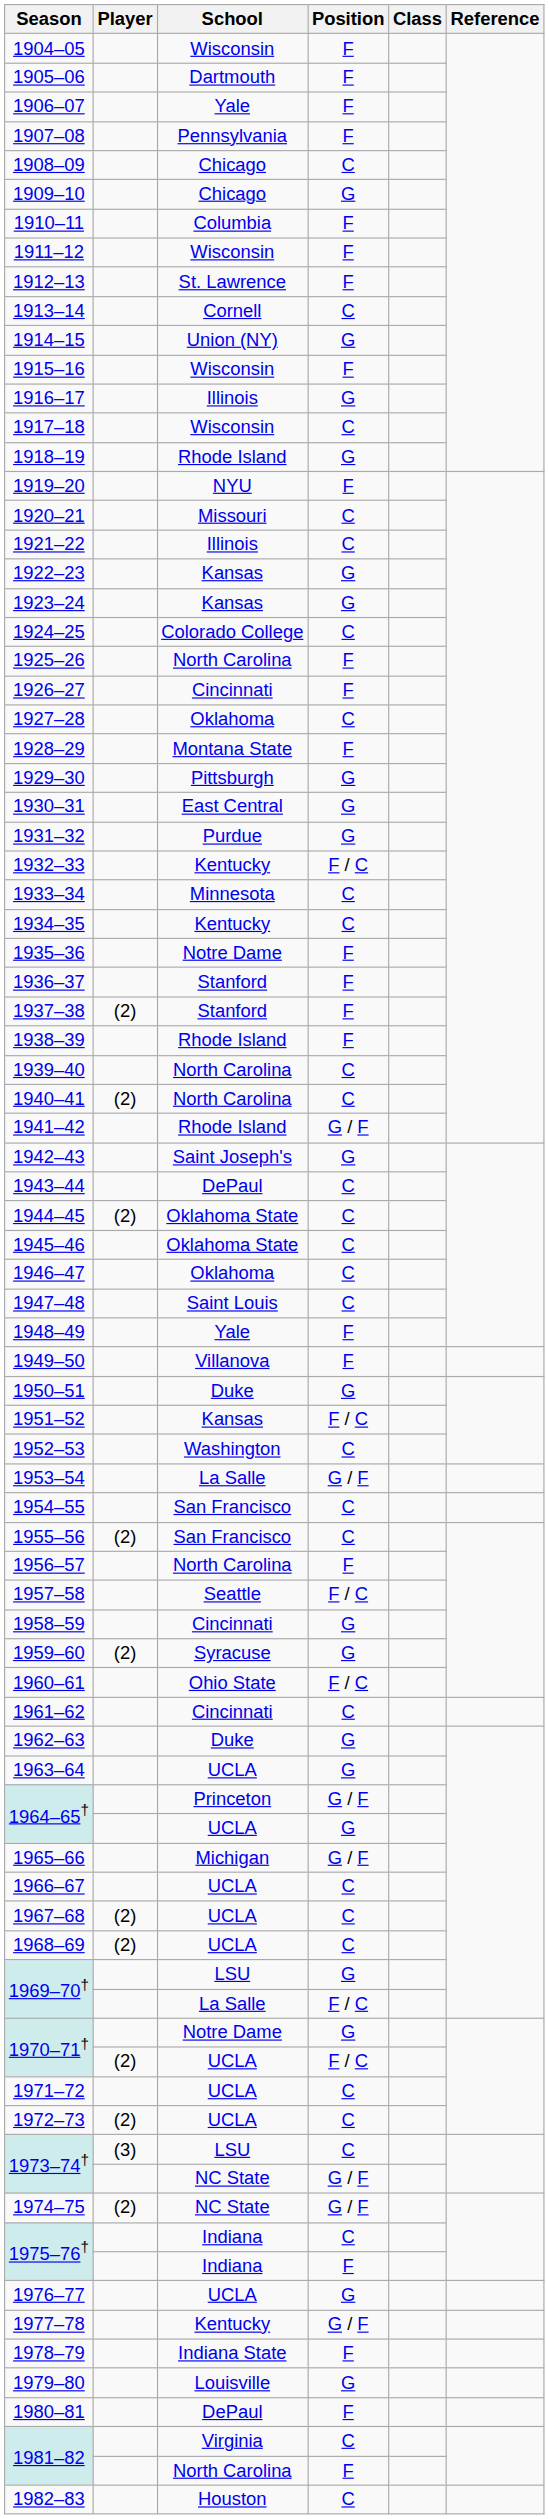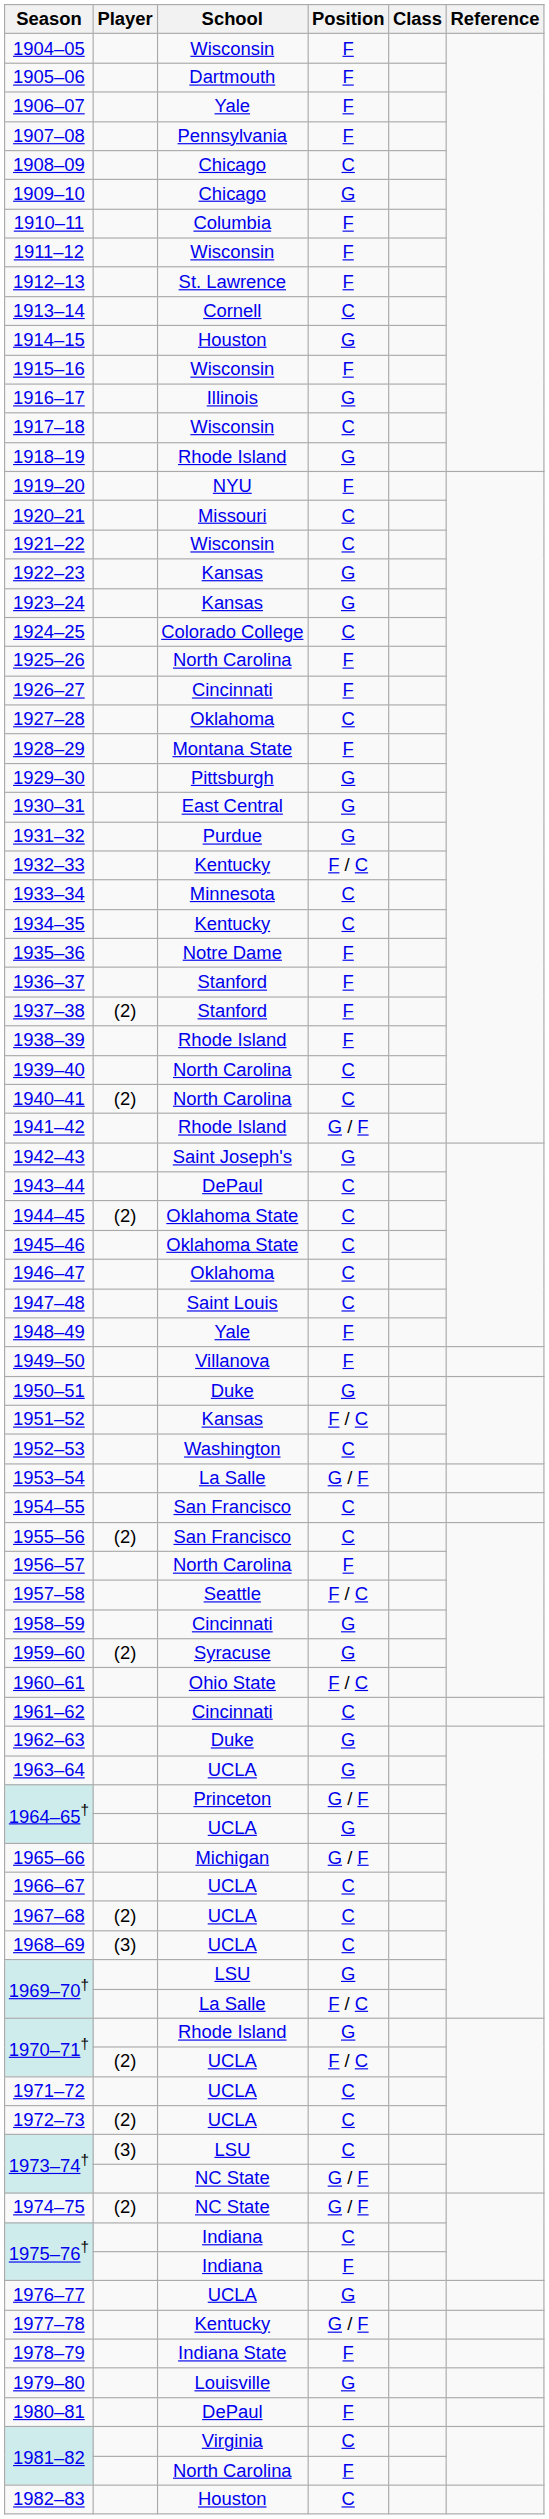 <table class="wikitable sortable" style="text-align:center;">
 <tr>
 <th>Season</th>
 <th>Player</th>
 <th>School</th>
 <th>Position</th>
 <th>Class</th>
 <th class="unsortable">Reference</th>
 </tr>
 <tr>
 <td><a href='#'>1904–05</a></td>
 <td></td>
 <td><a href='#'>Wisconsin</a></td>
 <td><a href='#'>F</a></td>
 <td></td>
 <td rowspan=15></td>
 </tr>
 <tr>
 <td><a href='#'>1905–06</a></td>
 <td></td>
 <td><a href='#'>Dartmouth</a></td>
 <td><a href='#'>F</a></td>
 <td></td>
 </tr>
 <tr>
 <td><a href='#'>1906–07</a></td>
 <td></td>
 <td><a href='#'>Yale</a></td>
 <td><a href='#'>F</a></td>
 <td></td>
 </tr>
 <tr>
 <td><a href='#'>1907–08</a></td>
 <td></td>
 <td><a href='#'>Pennsylvania</a></td>
 <td><a href='#'>F</a></td>
 <td></td>
 </tr>
 <tr>
 <td><a href='#'>1908–09</a></td>
 <td></td>
 <td><a href='#'>Chicago</a></td>
 <td><a href='#'>C</a></td>
 <td></td>
 </tr>
 <tr>
 <td><a href='#'>1909–10</a></td>
 <td></td>
 <td><a href='#'>Chicago</a></td>
 <td><a href='#'>G</a></td>
 <td></td>
 </tr>
 <tr>
 <td><a href='#'>1910–11</a></td>
 <td></td>
 <td><a href='#'>Columbia</a></td>
 <td><a href='#'>F</a></td>
 <td></td>
 </tr>
 <tr>
 <td><a href='#'>1911–12</a></td>
 <td></td>
 <td><a href='#'>Wisconsin</a></td>
 <td><a href='#'>F</a></td>
 <td></td>
 </tr>
 <tr>
 <td><a href='#'>1912–13</a></td>
 <td></td>
 <td><a href='#'>St. Lawrence</a></td>
 <td><a href='#'>F</a></td>
 <td></td>
 </tr>
 <tr>
 <td><a href='#'>1913–14</a></td>
 <td></td>
 <td><a href='#'>Cornell</a></td>
 <td><a href='#'>C</a></td>
 <td></td>
 </tr>
 <tr>
 <td><a href='#'>1914–15</a></td>
 <td></td>
-<td><a href='#'>Union (NY)</a></td>
+<td><a href='#'>Houston</a></td>
 <td><a href='#'>G</a></td>
 <td></td>
 </tr>
 <tr>
 <td><a href='#'>1915–16</a></td>
 <td></td>
 <td><a href='#'>Wisconsin</a></td>
 <td><a href='#'>F</a></td>
 <td></td>
 </tr>
 <tr>
 <td><a href='#'>1916–17</a></td>
 <td></td>
 <td><a href='#'>Illinois</a></td>
 <td><a href='#'>G</a></td>
 <td></td>
 </tr>
 <tr>
 <td><a href='#'>1917–18</a></td>
 <td></td>
 <td><a href='#'>Wisconsin</a></td>
 <td><a href='#'>C</a></td>
 <td></td>
 </tr>
 <tr>
 <td><a href='#'>1918–19</a></td>
 <td></td>
 <td><a href='#'>Rhode Island</a></td>
 <td><a href='#'>G</a></td>
 <td></td>
 </tr>
 <tr>
 <td><a href='#'>1919–20</a></td>
 <td></td>
 <td><a href='#'>NYU</a></td>
 <td><a href='#'>F</a></td>
 <td></td>
 <td rowspan=23></td>
 </tr>
 <tr>
 <td><a href='#'>1920–21</a></td>
 <td></td>
 <td><a href='#'>Missouri</a></td>
 <td><a href='#'>C</a></td>
 <td></td>
 </tr>
 <tr>
 <td><a href='#'>1921–22</a></td>
 <td></td>
-<td><a href='#'>Illinois</a></td>
+<td><a href='#'>Wisconsin</a></td>
 <td><a href='#'>C</a></td>
 <td></td>
 </tr>
 <tr>
 <td><a href='#'>1922–23</a></td>
 <td></td>
 <td><a href='#'>Kansas</a></td>
 <td><a href='#'>G</a></td>
 <td></td>
 </tr>
 <tr>
 <td><a href='#'>1923–24</a></td>
 <td></td>
 <td><a href='#'>Kansas</a></td>
 <td><a href='#'>G</a></td>
 <td></td>
 </tr>
 <tr>
 <td><a href='#'>1924–25</a></td>
 <td></td>
 <td><a href='#'>Colorado College</a></td>
 <td><a href='#'>C</a></td>
 <td></td>
 </tr>
 <tr>
 <td><a href='#'>1925–26</a></td>
 <td></td>
 <td><a href='#'>North Carolina</a></td>
 <td><a href='#'>F</a></td>
 <td></td>
 </tr>
 <tr>
 <td><a href='#'>1926–27</a></td>
 <td></td>
 <td><a href='#'>Cincinnati</a></td>
 <td><a href='#'>F</a></td>
 <td></td>
 </tr>
 <tr>
 <td><a href='#'>1927–28</a></td>
 <td></td>
 <td><a href='#'>Oklahoma</a></td>
 <td><a href='#'>C</a></td>
 <td></td>
 </tr>
 <tr>
 <td><a href='#'>1928–29</a></td>
 <td></td>
 <td><a href='#'>Montana State</a></td>
 <td><a href='#'>F</a></td>
 <td></td>
 </tr>
 <tr>
 <td><a href='#'>1929–30</a></td>
 <td></td>
 <td><a href='#'>Pittsburgh</a></td>
 <td><a href='#'>G</a></td>
 <td></td>
 </tr>
 <tr>
 <td><a href='#'>1930–31</a></td>
 <td></td>
 <td><a href='#'>East Central</a></td>
 <td><a href='#'>G</a></td>
 <td></td>
 </tr>
 <tr>
 <td><a href='#'>1931–32</a></td>
 <td></td>
 <td><a href='#'>Purdue</a></td>
 <td><a href='#'>G</a></td>
 <td></td>
 </tr>
 <tr>
 <td><a href='#'>1932–33</a></td>
 <td></td>
 <td><a href='#'>Kentucky</a></td>
 <td><a href='#'>F</a> / <a href='#'>C</a></td>
 <td></td>
 </tr>
 <tr>
 <td><a href='#'>1933–34</a></td>
 <td></td>
 <td><a href='#'>Minnesota</a></td>
 <td><a href='#'>C</a></td>
 <td></td>
 </tr>
 <tr>
 <td><a href='#'>1934–35</a></td>
 <td></td>
 <td><a href='#'>Kentucky</a></td>
 <td><a href='#'>C</a></td>
 <td></td>
 </tr>
 <tr>
 <td><a href='#'>1935–36</a></td>
 <td></td>
 <td><a href='#'>Notre Dame</a></td>
 <td><a href='#'>F</a></td>
 <td></td>
 </tr>
 <tr>
 <td><a href='#'>1936–37</a></td>
 <td></td>
 <td><a href='#'>Stanford</a></td>
 <td><a href='#'>F</a></td>
 <td></td>
 </tr>
 <tr>
 <td><a href='#'>1937–38</a></td>
 <td> (2)</td>
 <td><a href='#'>Stanford</a></td>
 <td><a href='#'>F</a></td>
 <td></td>
 </tr>
 <tr>
 <td><a href='#'>1938–39</a></td>
 <td></td>
 <td><a href='#'>Rhode Island</a></td>
 <td><a href='#'>F</a></td>
 <td></td>
 </tr>
 <tr>
 <td><a href='#'>1939–40</a></td>
 <td></td>
 <td><a href='#'>North Carolina</a></td>
 <td><a href='#'>C</a></td>
 <td></td>
 </tr>
 <tr>
 <td><a href='#'>1940–41</a></td>
 <td> (2)</td>
 <td><a href='#'>North Carolina</a></td>
 <td><a href='#'>C</a></td>
 <td></td>
 </tr>
 <tr>
 <td><a href='#'>1941–42</a></td>
 <td></td>
 <td><a href='#'>Rhode Island</a></td>
 <td><a href='#'>G</a> / <a href='#'>F</a></td>
 <td></td>
 </tr>
 <tr>
 <td><a href='#'>1942–43</a></td>
 <td></td>
 <td><a href='#'>Saint Joseph's</a></td>
 <td><a href='#'>G</a></td>
 <td></td>
 <td rowspan=7></td>
 </tr>
 <tr>
 <td><a href='#'>1943–44</a></td>
 <td></td>
 <td><a href='#'>DePaul</a></td>
 <td><a href='#'>C</a></td>
 <td></td>
 </tr>
 <tr>
 <td><a href='#'>1944–45</a></td>
 <td> (2)</td>
 <td><a href='#'>Oklahoma State</a></td>
 <td><a href='#'>C</a></td>
 <td></td>
 </tr>
 <tr>
 <td><a href='#'>1945–46</a></td>
 <td></td>
 <td><a href='#'>Oklahoma State</a></td>
 <td><a href='#'>C</a></td>
 <td></td>
 </tr>
 <tr>
 <td><a href='#'>1946–47</a></td>
 <td></td>
 <td><a href='#'>Oklahoma</a></td>
 <td><a href='#'>C</a></td>
 <td></td>
 </tr>
 <tr>
 <td><a href='#'>1947–48</a></td>
 <td></td>
 <td><a href='#'>Saint Louis</a></td>
 <td><a href='#'>C</a></td>
 <td></td>
 </tr>
 <tr>
 <td><a href='#'>1948–49</a></td>
 <td></td>
 <td><a href='#'>Yale</a></td>
 <td><a href='#'>F</a></td>
 <td></td>
 </tr>
 <tr>
 <td><a href='#'>1949–50</a></td>
 <td></td>
 <td><a href='#'>Villanova</a></td>
 <td><a href='#'>F</a></td>
 <td></td>
 <td></td>
 </tr>
 <tr>
 <td><a href='#'>1950–51</a></td>
 <td></td>
 <td><a href='#'>Duke</a></td>
 <td><a href='#'>G</a></td>
 <td></td>
 <td rowspan=3></td>
 </tr>
 <tr>
 <td><a href='#'>1951–52</a></td>
 <td></td>
 <td><a href='#'>Kansas</a></td>
 <td><a href='#'>F</a> / <a href='#'>C</a></td>
 <td></td>
 </tr>
 <tr>
 <td><a href='#'>1952–53</a></td>
 <td></td>
 <td><a href='#'>Washington</a></td>
 <td><a href='#'>C</a></td>
 <td></td>
 </tr>
 <tr>
 <td><a href='#'>1953–54</a></td>
 <td></td>
 <td><a href='#'>La Salle</a></td>
 <td><a href='#'>G</a> / <a href='#'>F</a></td>
 <td></td>
 <td></td>
 </tr>
 <tr>
 <td><a href='#'>1954–55</a></td>
 <td></td>
 <td><a href='#'>San Francisco</a></td>
 <td><a href='#'>C</a></td>
 <td></td>
 <td></td>
 </tr>
 <tr>
 <td><a href='#'>1955–56</a></td>
 <td> (2)</td>
 <td><a href='#'>San Francisco</a></td>
 <td><a href='#'>C</a></td>
 <td></td>
 <td rowspan=6></td>
 </tr>
 <tr>
 <td><a href='#'>1956–57</a></td>
 <td></td>
 <td><a href='#'>North Carolina</a></td>
 <td><a href='#'>F</a></td>
 <td></td>
 </tr>
 <tr>
 <td><a href='#'>1957–58</a></td>
 <td></td>
 <td><a href='#'>Seattle</a></td>
 <td><a href='#'>F</a> / <a href='#'>C</a></td>
 <td></td>
 </tr>
 <tr>
 <td><a href='#'>1958–59</a></td>
 <td></td>
 <td><a href='#'>Cincinnati</a></td>
 <td><a href='#'>G</a></td>
 <td></td>
 </tr>
 <tr>
 <td><a href='#'>1959–60</a></td>
 <td> (2)</td>
 <td><a href='#'>Syracuse</a></td>
 <td><a href='#'>G</a></td>
 <td></td>
 </tr>
 <tr>
 <td><a href='#'>1960–61</a></td>
 <td></td>
 <td><a href='#'>Ohio State</a></td>
 <td><a href='#'>F</a> / <a href='#'>C</a></td>
 <td></td>
 </tr>
 <tr>
 <td><a href='#'>1961–62</a></td>
 <td></td>
 <td><a href='#'>Cincinnati</a></td>
 <td><a href='#'>C</a></td>
 <td></td>
 <td></td>
 </tr>
 <tr>
 <td><a href='#'>1962–63</a></td>
 <td></td>
 <td><a href='#'>Duke</a></td>
 <td><a href='#'>G</a></td>
 <td></td>
 <td rowspan=10></td>
 </tr>
 <tr>
 <td><a href='#'>1963–64</a></td>
 <td></td>
 <td><a href='#'>UCLA</a></td>
 <td><a href='#'>G</a></td>
 <td></td>
 </tr>
 <tr>
 <td align="center" style="background-color:#CFECEC;" rowspan=2><a href='#'>1964–65</a><sup>†</sup></td>
 <td></td>
 <td><a href='#'>Princeton</a></td>
 <td><a href='#'>G</a> / <a href='#'>F</a></td>
 <td></td>
 </tr>
 <tr>
 <td></td>
 <td><a href='#'>UCLA</a></td>
 <td><a href='#'>G</a></td>
 <td></td>
 </tr>
 <tr>
 <td><a href='#'>1965–66</a></td>
 <td></td>
 <td><a href='#'>Michigan</a></td>
 <td><a href='#'>G</a> / <a href='#'>F</a></td>
 <td></td>
 </tr>
 <tr>
 <td><a href='#'>1966–67</a></td>
 <td></td>
 <td><a href='#'>UCLA</a></td>
 <td><a href='#'>C</a></td>
 <td></td>
 </tr>
 <tr>
 <td><a href='#'>1967–68</a></td>
 <td> (2)</td>
 <td><a href='#'>UCLA</a></td>
 <td><a href='#'>C</a></td>
 <td></td>
 </tr>
 <tr>
 <td><a href='#'>1968–69</a></td>
-<td> (2)</td>
+<td> (3)</td>
 <td><a href='#'>UCLA</a></td>
 <td><a href='#'>C</a></td>
 <td></td>
 </tr>
 <tr>
 <td align="center" style="background-color:#CFECEC;" rowspan=2><a href='#'>1969–70</a><sup>†</sup></td>
 <td></td>
 <td><a href='#'>LSU</a></td>
 <td><a href='#'>G</a></td>
 <td></td>
 </tr>
 <tr>
 <td></td>
 <td><a href='#'>La Salle</a></td>
 <td><a href='#'>F</a> / <a href='#'>C</a></td>
 <td></td>
 </tr>
 <tr>
 <td align="center" style="background-color:#CFECEC;" rowspan=2><a href='#'>1970–71</a><sup>†</sup></td>
 <td></td>
-<td><a href='#'>Notre Dame</a></td>
+<td><a href='#'>Rhode Island</a></td>
 <td><a href='#'>G</a></td>
 <td></td>
 <td rowspan=4></td>
 </tr>
 <tr>
 <td> (2)</td>
 <td><a href='#'>UCLA</a></td>
 <td><a href='#'>F</a> / <a href='#'>C</a></td>
 <td></td>
 </tr>
 <tr>
 <td><a href='#'>1971–72</a></td>
 <td></td>
 <td><a href='#'>UCLA</a></td>
 <td><a href='#'>C</a></td>
 <td></td>
 </tr>
 <tr>
 <td><a href='#'>1972–73</a></td>
 <td> (2)</td>
 <td><a href='#'>UCLA</a></td>
 <td><a href='#'>C</a></td>
 <td></td>
 </tr>
 <tr>
 <td align="center" style="background-color:#CFECEC;" rowspan=2><a href='#'>1973–74</a><sup>†</sup></td>
 <td> (3)</td>
 <td><a href='#'>LSU</a></td>
 <td><a href='#'>C</a></td>
 <td></td>
 <td rowspan=2></td>
 </tr>
 <tr>
 <td></td>
 <td><a href='#'>NC State</a></td>
 <td><a href='#'>G</a> / <a href='#'>F</a></td>
 <td></td>
 </tr>
 <tr>
 <td><a href='#'>1974–75</a></td>
 <td> (2)</td>
 <td><a href='#'>NC State</a></td>
 <td><a href='#'>G</a> / <a href='#'>F</a></td>
 <td></td>
 <td rowspan=3></td>
 </tr>
 <tr>
 <td align="center" style="background-color:#CFECEC;" rowspan=2><a href='#'>1975–76</a><sup>†</sup></td>
 <td></td>
 <td><a href='#'>Indiana</a></td>
 <td><a href='#'>C</a></td>
 <td></td>
 </tr>
 <tr>
 <td></td>
 <td><a href='#'>Indiana</a></td>
 <td><a href='#'>F</a></td>
 <td></td>
 </tr>
 <tr>
 <td><a href='#'>1976–77</a></td>
 <td></td>
 <td><a href='#'>UCLA</a></td>
 <td><a href='#'>G</a></td>
 <td></td>
 <td></td>
 </tr>
 <tr>
 <td><a href='#'>1977–78</a></td>
 <td></td>
 <td><a href='#'>Kentucky</a></td>
 <td><a href='#'>G</a> / <a href='#'>F</a></td>
 <td></td>
 <td></td>
 </tr>
 <tr>
 <td><a href='#'>1978–79</a></td>
 <td></td>
 <td><a href='#'>Indiana State</a></td>
 <td><a href='#'>F</a></td>
 <td></td>
 <td></td>
 </tr>
 <tr>
 <td><a href='#'>1979–80</a></td>
 <td></td>
 <td><a href='#'>Louisville</a></td>
 <td><a href='#'>G</a></td>
 <td></td>
 <td></td>
 </tr>
 <tr>
 <td><a href='#'>1980–81</a></td>
 <td></td>
 <td><a href='#'>DePaul</a></td>
 <td><a href='#'>F</a></td>
 <td></td>
 <td></td>
 </tr>
 <tr>
 <td align="center" style="background-color:#CFECEC;" rowspan=2><a href='#'>1981–82</a><sup></sup></td>
 <td></td>
 <td><a href='#'>Virginia</a></td>
 <td><a href='#'>C</a></td>
 <td></td>
 <td rowspan=2></td>
 </tr>
 <tr>
 <td></td>
 <td><a href='#'>North Carolina</a></td>
 <td><a href='#'>F</a></td>
 <td></td>
 </tr>
 <tr>
 <td><a href='#'>1982–83</a></td>
 <td></td>
 <td><a href='#'>Houston</a></td>
 <td><a href='#'>C</a></td>
 <td></td>
 <td></td>
 </tr>
 </table>
